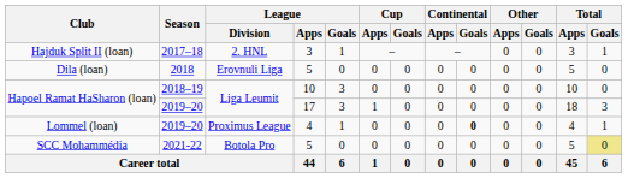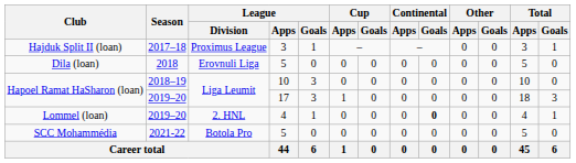 <table class="wikitable" style="text-align: center">
 <tr>
 <th rowspan="2">Club</th>
 <th rowspan="2">Season</th>
 <th colspan="3">League</th>
 <th colspan="2">Cup</th>
 <th colspan="2">Continental</th>
 <th colspan="2">Other</th>
 <th colspan="2">Total</th>
 </tr>
 <tr>
 <th>Division</th>
 <th>Apps</th>
 <th>Goals</th>
 <th>Apps</th>
 <th>Goals</th>
 <th>Apps</th>
 <th>Goals</th>
 <th>Apps</th>
 <th>Goals</th>
 <th>Apps</th>
 <th>Goals</th>
 </tr>
 <tr>
 <td><a href='#'>Hajduk Split II</a> (loan)</td>
 <td><a href='#'>2017–18</a></td>
-<td><a href='#'>2. HNL</a></td>
+<td><a href='#'>Proximus League</a></td>
 <td>3</td>
 <td>1</td>
 <td colspan="2">–</td>
 <td colspan="2">–</td>
 <td>0</td>
 <td>0</td>
 <td>3</td>
 <td>1</td>
 </tr>
 <tr>
 <td><a href='#'>Dila</a> (loan)</td>
 <td><a href='#'>2018</a></td>
 <td><a href='#'>Erovnuli Liga</a></td>
 <td>5</td>
 <td>0</td>
 <td>0</td>
 <td>0</td>
 <td>0</td>
 <td>0</td>
 <td>0</td>
 <td>0</td>
 <td>5</td>
 <td>0</td>
 </tr>
 <tr>
 <td rowspan="2"><a href='#'>Hapoel Ramat HaSharon</a> (loan)</td>
 <td><a href='#'>2018–19</a></td>
 <td rowspan="2"><a href='#'>Liga Leumit</a></td>
 <td>10</td>
 <td>3</td>
 <td>0</td>
 <td>0</td>
 <td>0</td>
 <td>0</td>
 <td>0</td>
 <td>0</td>
 <td>10</td>
 <td>0</td>
 </tr>
 <tr>
 <td><a href='#'>2019–20</a></td>
 <td>17</td>
 <td>3</td>
 <td>1</td>
 <td>0</td>
 <td>0</td>
 <td>0</td>
 <td>0</td>
 <td>0</td>
 <td>18</td>
 <td>3</td>
 </tr>
 <tr>
 <td><a href='#'>Lommel</a> (loan)</td>
 <td><a href='#'>2019–20</a></td>
-<td><a href='#'>Proximus League</a></td>
+<td><a href='#'>2. HNL</a></td>
 <td>4</td>
 <td>1</td>
 <td>0</td>
 <td>0</td>
 <td>0</td>
 <td><strong>0</strong></td>
 <td>0</td>
 <td>0</td>
 <td>4</td>
 <td>1</td>
 </tr>
 <tr>
 <td><a href='#'>SCC Mohammédia</a></td>
 <td><a href='#'>2021-22</a></td>
 <td><a href='#'>Botola Pro</a></td>
 <td>5</td>
 <td>0</td>
 <td>0</td>
 <td>0</td>
 <td>0</td>
 <td>0</td>
 <td>0</td>
 <td>0</td>
 <td>5</td>
-<td style="background: khaki;">0</td>
+<td>0</td>
 </tr>
 <tr>
 <th colspan="3"><strong>Career total</strong></th>
 <th>44</th>
 <th>6</th>
 <th>1</th>
 <th>0</th>
 <th>0</th>
 <th>0</th>
 <th>0</th>
 <th>0</th>
 <th>45</th>
 <th>6</th>
 </tr>
 </table>
